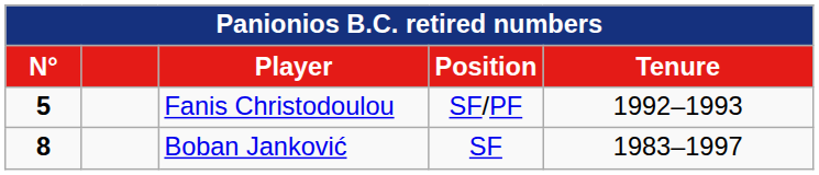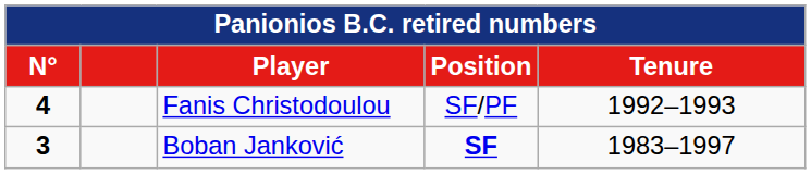 <table class="wikitable sortable" style="text-align:center">
 <tr>
 <td colspan="6" style="background:#15317E; color:white;"><strong>Panionios B.C. retired numbers</strong></td>
 </tr>
 <tr>
 <th style="width:40px; background:#E41B17; color:white;">N°</th>
 <th style="width:40px; background:#E41B17; color:white;"></th>
 <th style="width:160px; background:#E41B17; color:white;">Player</th>
 <th style="width:40px; background:#E41B17; color:white;">Position</th>
 <th style="width:160px; background:#E41B17; color:white;">Tenure</th>
 </tr>
 <tr>
-<td><strong>5</strong></td>
+<td><strong>4</strong></td>
 <td></td>
 <td style="text-align:left;"><a href='#'>Fanis Christodoulou</a></td>
 <td><a href='#'>SF</a>/<a href='#'>PF</a></td>
 <td>1992–1993</td>
 </tr>
 <tr>
-<td><strong>8</strong></td>
+<td><strong>3</strong></td>
 <td></td>
 <td style="text-align:left;"><a href='#'>Boban Janković</a></td>
-<td><a href='#'>SF</a></td>
+<td><strong><a href='#'>SF</a></strong></td>
 <td>1983–1997</td>
 </tr>
 </table>
